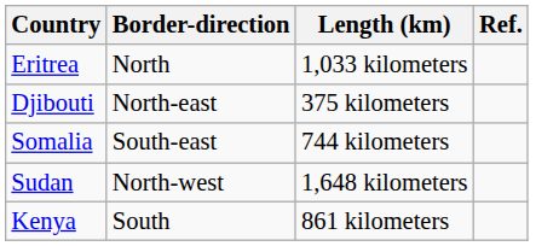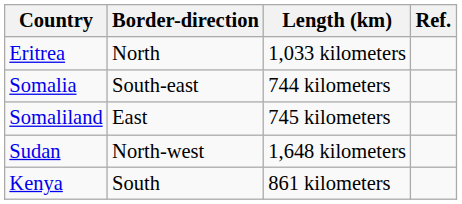 <table class="wikitable">
 <tr>
 <th>Country</th>
 <th>Border-direction</th>
 <th>Length (km)</th>
 <th>Ref.</th>
 </tr>
 <tr>
 <td><a href='#'>Eritrea</a></td>
 <td>North</td>
 <td>1,033 kilometers</td>
 <td></td>
 </tr>
 <tr>
-<td><a href='#'>Djibouti</a></td>
-<td>North-east</td>
-<td>375 kilometers</td>
+<td><a href='#'>Somalia</a></td>
+<td>South-east</td>
+<td>744 kilometers</td>
 <td></td>
 </tr>
 <tr>
-<td><a href='#'>Somalia</a></td>
-<td>South-east</td>
-<td>744 kilometers</td>
+<td><a href='#'>Somaliland</a></td>
+<td>East</td>
+<td>745 kilometers</td>
 <td></td>
 </tr>
 <tr>
 <td><a href='#'>Sudan</a></td>
 <td>North-west</td>
 <td>1,648 kilometers</td>
 <td></td>
 </tr>
 <tr>
 <td><a href='#'>Kenya</a></td>
 <td>South</td>
 <td>861 kilometers</td>
 <td></td>
 </tr>
 </table>
